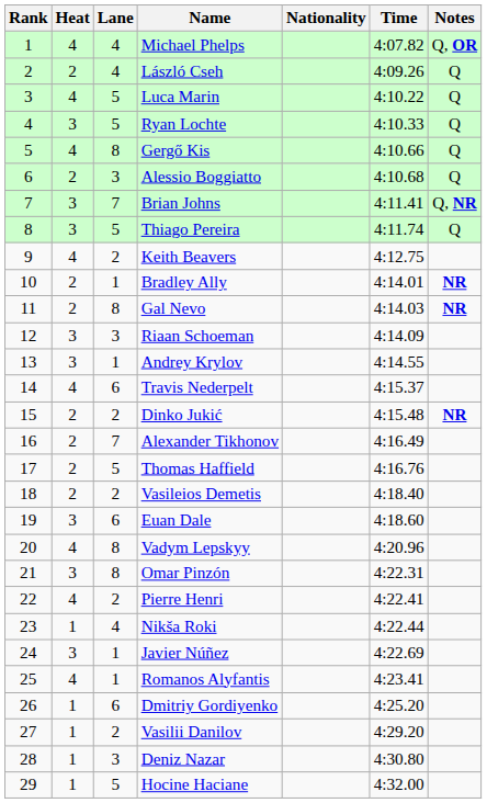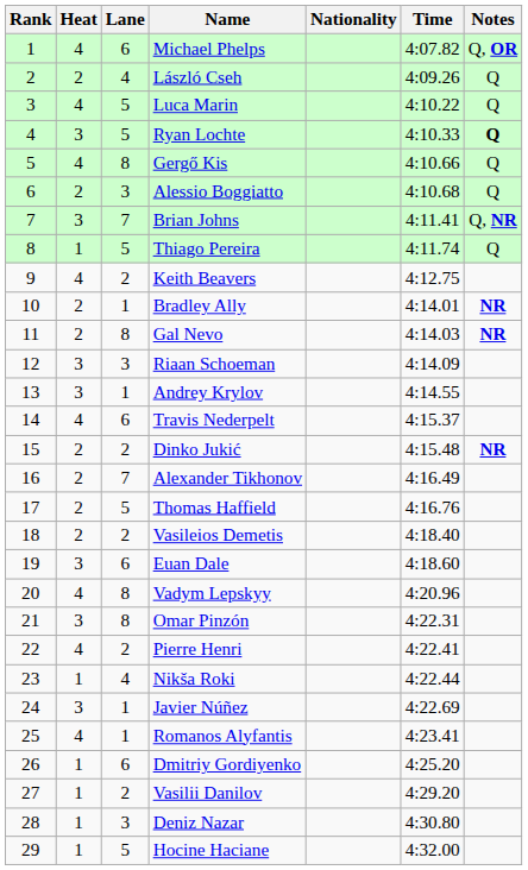 <table class="wikitable sortable" style="text-align:center">
 <tr>
 <th>Rank</th>
 <th>Heat</th>
 <th>Lane</th>
 <th>Name</th>
 <th>Nationality</th>
 <th>Time</th>
 <th>Notes</th>
 </tr>
 <tr bgcolor=ccffcc>
 <td>1</td>
 <td>4</td>
-<td>4</td>
+<td>6</td>
 <td align=left><a href='#'>Michael Phelps</a></td>
 <td align=left></td>
 <td>4:07.82</td>
 <td>Q, <strong><a href='#'>OR</a></strong></td>
 </tr>
 <tr bgcolor=ccffcc>
 <td>2</td>
 <td>2</td>
 <td>4</td>
 <td align=left><a href='#'>László Cseh</a></td>
 <td align=left></td>
 <td>4:09.26</td>
 <td>Q</td>
 </tr>
 <tr bgcolor=ccffcc>
 <td>3</td>
 <td>4</td>
 <td>5</td>
 <td align=left><a href='#'>Luca Marin</a></td>
 <td align=left></td>
 <td>4:10.22</td>
 <td>Q</td>
 </tr>
 <tr bgcolor=ccffcc>
 <td>4</td>
 <td>3</td>
 <td>5</td>
 <td align=left><a href='#'>Ryan Lochte</a></td>
 <td align=left></td>
 <td>4:10.33</td>
-<td>Q</td>
+<td><strong>Q</strong></td>
 </tr>
 <tr bgcolor=ccffcc>
 <td>5</td>
 <td>4</td>
 <td>8</td>
 <td align=left><a href='#'>Gergő Kis</a></td>
 <td align=left></td>
 <td>4:10.66</td>
 <td>Q</td>
 </tr>
 <tr bgcolor=ccffcc>
 <td>6</td>
 <td>2</td>
 <td>3</td>
 <td align=left><a href='#'>Alessio Boggiatto</a></td>
 <td align=left></td>
 <td>4:10.68</td>
 <td>Q</td>
 </tr>
 <tr bgcolor=ccffcc>
 <td>7</td>
 <td>3</td>
 <td>7</td>
 <td align=left><a href='#'>Brian Johns</a></td>
 <td align=left></td>
 <td>4:11.41</td>
 <td>Q, <strong><a href='#'>NR</a></strong></td>
 </tr>
 <tr bgcolor=ccffcc>
 <td>8</td>
-<td>3</td>
+<td>1</td>
 <td>5</td>
 <td align=left><a href='#'>Thiago Pereira</a></td>
 <td align=left></td>
 <td>4:11.74</td>
 <td>Q</td>
 </tr>
 <tr>
 <td>9</td>
 <td>4</td>
 <td>2</td>
 <td align=left><a href='#'>Keith Beavers</a></td>
 <td align=left></td>
 <td>4:12.75</td>
 <td></td>
 </tr>
 <tr>
 <td>10</td>
 <td>2</td>
 <td>1</td>
 <td align=left><a href='#'>Bradley Ally</a></td>
 <td align=left></td>
 <td>4:14.01</td>
 <td><strong><a href='#'>NR</a></strong></td>
 </tr>
 <tr>
 <td>11</td>
 <td>2</td>
 <td>8</td>
 <td align=left><a href='#'>Gal Nevo</a></td>
 <td align=left></td>
 <td>4:14.03</td>
 <td><strong><a href='#'>NR</a></strong></td>
 </tr>
 <tr>
 <td>12</td>
 <td>3</td>
 <td>3</td>
 <td align=left><a href='#'>Riaan Schoeman</a></td>
 <td align=left></td>
 <td>4:14.09</td>
 <td></td>
 </tr>
 <tr>
 <td>13</td>
 <td>3</td>
 <td>1</td>
 <td align=left><a href='#'>Andrey Krylov</a></td>
 <td align=left></td>
 <td>4:14.55</td>
 <td></td>
 </tr>
 <tr>
 <td>14</td>
 <td>4</td>
 <td>6</td>
 <td align=left><a href='#'>Travis Nederpelt</a></td>
 <td align=left></td>
 <td>4:15.37</td>
 <td></td>
 </tr>
 <tr>
 <td>15</td>
 <td>2</td>
 <td>2</td>
 <td align=left><a href='#'>Dinko Jukić</a></td>
 <td align=left></td>
 <td>4:15.48</td>
 <td><strong><a href='#'>NR</a></strong></td>
 </tr>
 <tr>
 <td>16</td>
 <td>2</td>
 <td>7</td>
 <td align=left><a href='#'>Alexander Tikhonov</a></td>
 <td align=left></td>
 <td>4:16.49</td>
 <td></td>
 </tr>
 <tr>
 <td>17</td>
 <td>2</td>
 <td>5</td>
 <td align=left><a href='#'>Thomas Haffield</a></td>
 <td align=left></td>
 <td>4:16.76</td>
 <td></td>
 </tr>
 <tr>
 <td>18</td>
 <td>2</td>
 <td>2</td>
 <td align=left><a href='#'>Vasileios Demetis</a></td>
 <td align=left></td>
 <td>4:18.40</td>
 <td></td>
 </tr>
 <tr>
 <td>19</td>
 <td>3</td>
 <td>6</td>
 <td align=left><a href='#'>Euan Dale</a></td>
 <td align=left></td>
 <td>4:18.60</td>
 <td></td>
 </tr>
 <tr>
 <td>20</td>
 <td>4</td>
 <td>8</td>
 <td align=left><a href='#'>Vadym Lepskyy</a></td>
 <td align=left></td>
 <td>4:20.96</td>
 <td></td>
 </tr>
 <tr>
 <td>21</td>
 <td>3</td>
 <td>8</td>
 <td align=left><a href='#'>Omar Pinzón</a></td>
 <td align=left></td>
 <td>4:22.31</td>
 <td></td>
 </tr>
 <tr>
 <td>22</td>
 <td>4</td>
 <td>2</td>
 <td align=left><a href='#'>Pierre Henri</a></td>
 <td align=left></td>
 <td>4:22.41</td>
 <td></td>
 </tr>
 <tr>
 <td>23</td>
 <td>1</td>
 <td>4</td>
 <td align=left><a href='#'>Nikša Roki</a></td>
 <td align=left></td>
 <td>4:22.44</td>
 <td></td>
 </tr>
 <tr>
 <td>24</td>
 <td>3</td>
 <td>1</td>
 <td align=left><a href='#'>Javier Núñez</a></td>
 <td align=left></td>
 <td>4:22.69</td>
 <td></td>
 </tr>
 <tr>
 <td>25</td>
 <td>4</td>
 <td>1</td>
 <td align=left><a href='#'>Romanos Alyfantis</a></td>
 <td align=left></td>
 <td>4:23.41</td>
 <td></td>
 </tr>
 <tr>
 <td>26</td>
 <td>1</td>
 <td>6</td>
 <td align=left><a href='#'>Dmitriy Gordiyenko</a></td>
 <td align=left></td>
 <td>4:25.20</td>
 <td></td>
 </tr>
 <tr>
 <td>27</td>
 <td>1</td>
 <td>2</td>
 <td align=left><a href='#'>Vasilii Danilov</a></td>
 <td align=left></td>
 <td>4:29.20</td>
 <td></td>
 </tr>
 <tr>
 <td>28</td>
 <td>1</td>
 <td>3</td>
 <td align=left><a href='#'>Deniz Nazar</a></td>
 <td align=left></td>
 <td>4:30.80</td>
 <td></td>
 </tr>
 <tr>
 <td>29</td>
 <td>1</td>
 <td>5</td>
 <td align=left><a href='#'>Hocine Haciane</a></td>
 <td align=left></td>
 <td>4:32.00</td>
 <td></td>
 </tr>
 </table>
